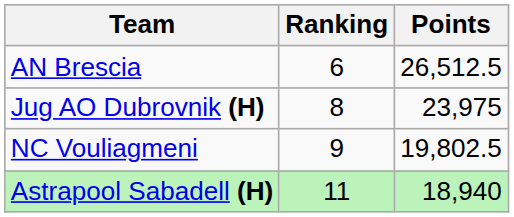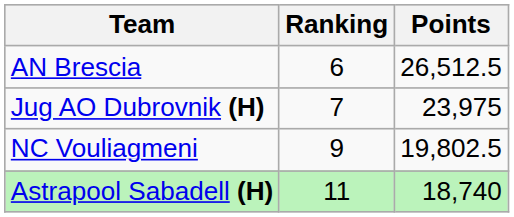 <table class="wikitable">
 <tr>
 <th>Team</th>
 <th>Ranking</th>
 <th>Points</th>
 </tr>
 <tr>
 <td> <a href='#'>AN Brescia</a></td>
 <td align=center>6</td>
 <td align=right>26,512.5</td>
 </tr>
 <tr>
 <td> <a href='#'>Jug AO Dubrovnik</a> <strong>(H)</strong></td>
-<td align=center>8</td>
+<td align=center>7</td>
 <td align=right>23,975</td>
 </tr>
 <tr>
 <td> <a href='#'>NC Vouliagmeni</a></td>
 <td align=center>9</td>
 <td align=right>19,802.5</td>
 </tr>
 <tr bgcolor=#BBF3BB>
 <td> <a href='#'>Astrapool Sabadell</a> <strong>(H)</strong></td>
 <td align=center>11</td>
-<td align=right>18,940</td>
+<td align=right>18,740</td>
 </tr>
 </table>
